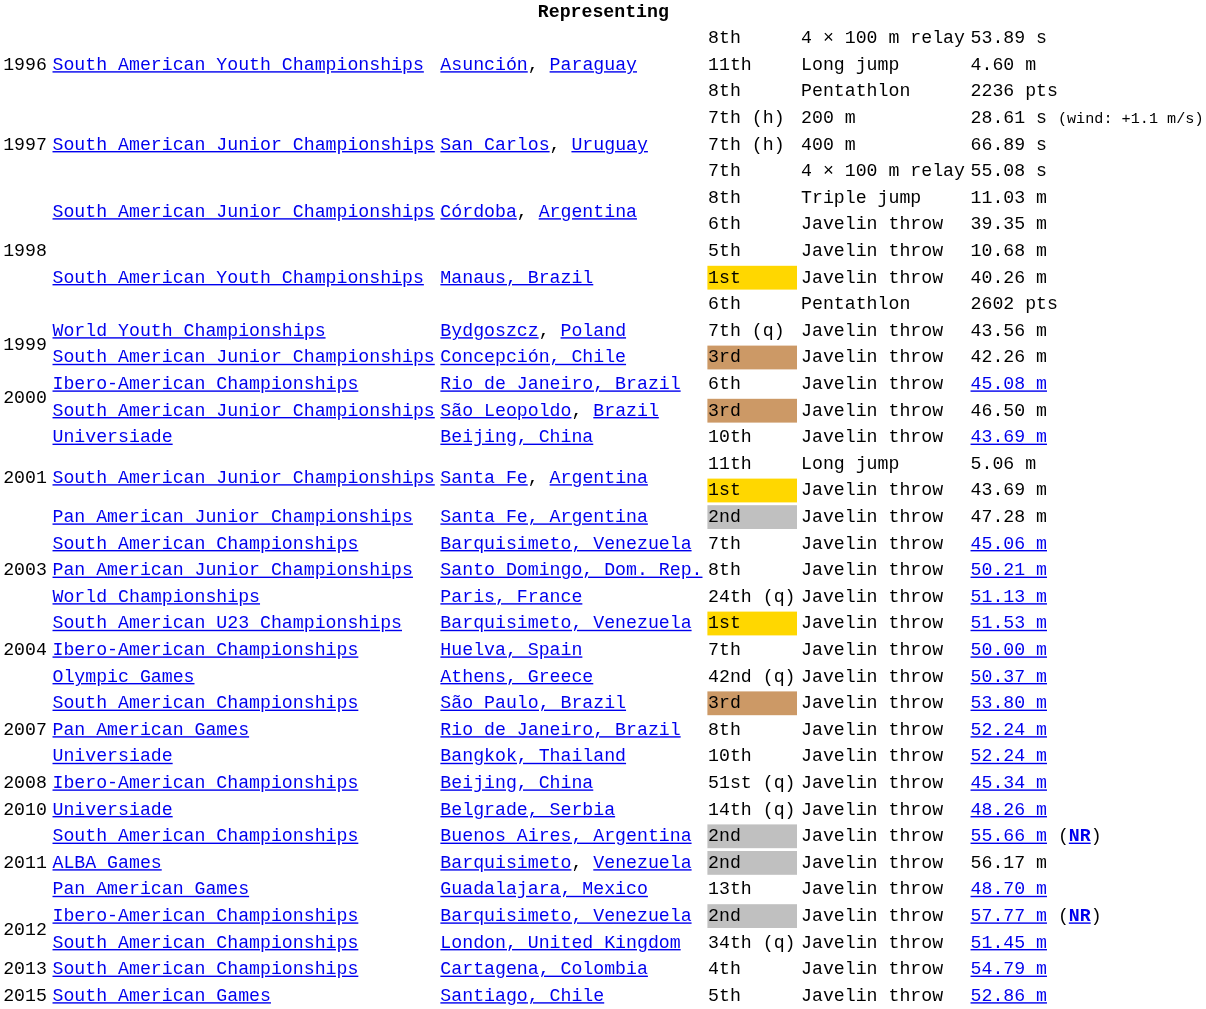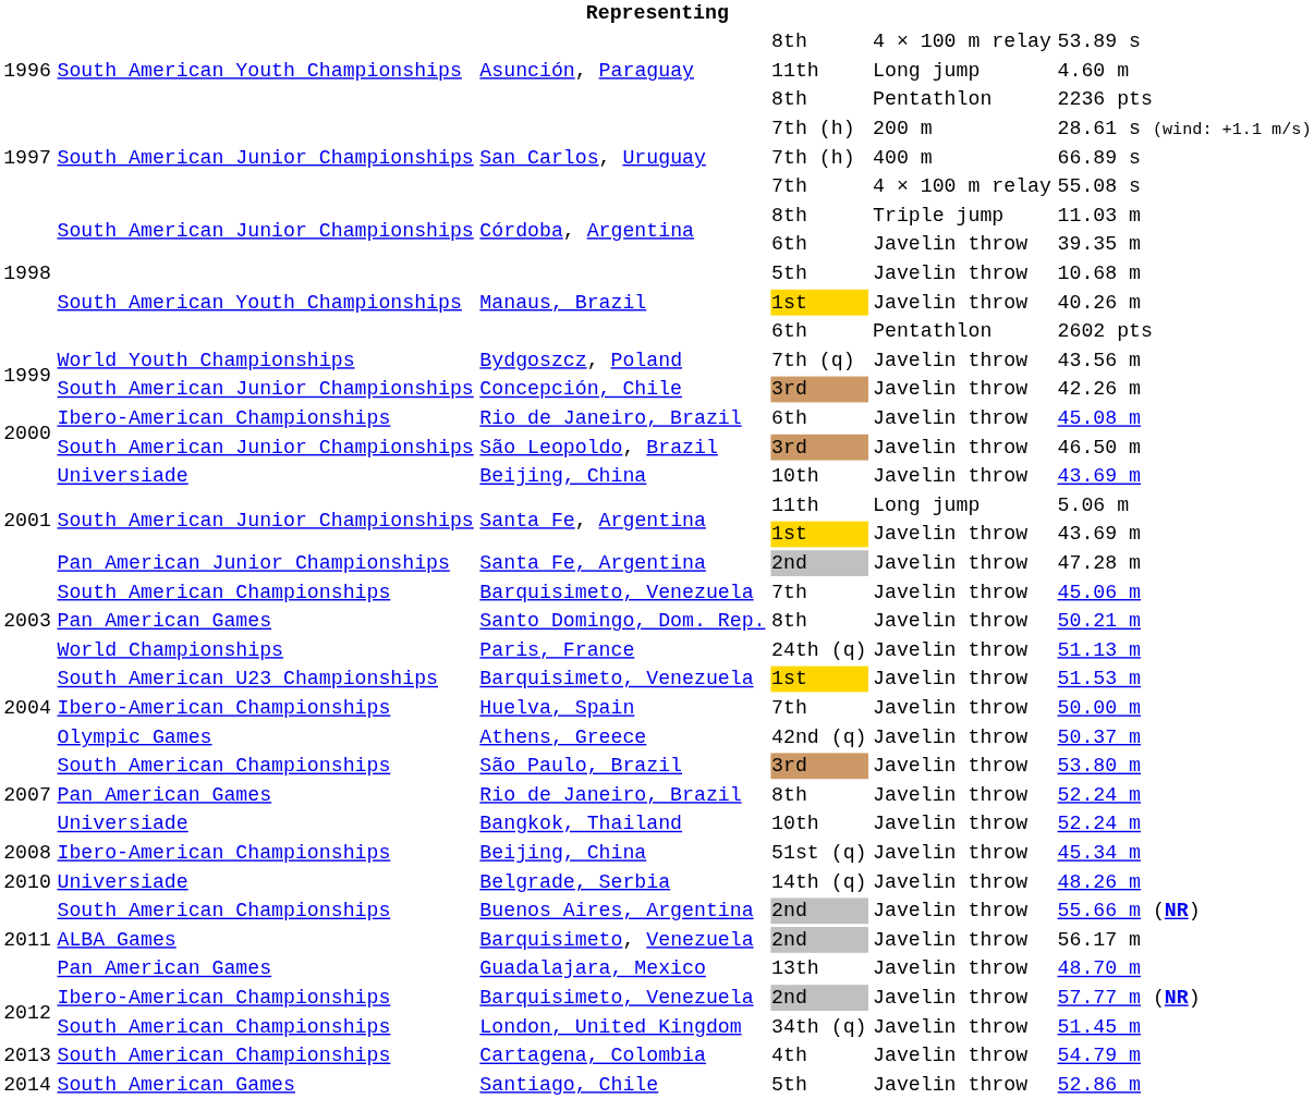 <table>
 <tr>
 <th colspan="6">Representing </th>
 </tr>
 <tr>
 <td rowspan=3>1996</td>
 <td rowspan=3><a href='#'>South American Youth Championships</a></td>
 <td rowspan=3><a href='#'>Asunción</a>, <a href='#'>Paraguay</a></td>
 <td>8th</td>
 <td>4 × 100 m relay</td>
 <td>53.89 s</td>
 </tr>
 <tr>
 <td>11th</td>
 <td>Long jump</td>
 <td>4.60 m</td>
 </tr>
 <tr>
 <td>8th</td>
 <td>Pentathlon</td>
 <td>2236 pts</td>
 </tr>
 <tr>
 <td rowspan=3>1997</td>
 <td rowspan=3><a href='#'>South American Junior Championships</a></td>
 <td rowspan=3><a href='#'>San Carlos</a>, <a href='#'>Uruguay</a></td>
 <td>7th (h)</td>
 <td>200 m</td>
 <td>28.61 s  <small>(wind: +1.1 m/s)</small></td>
 </tr>
 <tr>
 <td>7th (h)</td>
 <td>400 m</td>
 <td>66.89 s</td>
 </tr>
 <tr>
 <td>7th</td>
 <td>4 × 100 m relay</td>
 <td>55.08 s</td>
 </tr>
 <tr>
 <td rowspan=5>1998</td>
 <td rowspan=2><a href='#'>South American Junior Championships</a></td>
 <td rowspan=2><a href='#'>Córdoba</a>, <a href='#'>Argentina</a></td>
 <td>8th</td>
 <td>Triple jump</td>
 <td>11.03 m</td>
 </tr>
 <tr>
 <td>6th</td>
 <td>Javelin throw</td>
 <td>39.35 m</td>
 </tr>
 <tr>
 <td rowspan=3><a href='#'>South American Youth Championships</a></td>
 <td rowspan=3><a href='#'>Manaus, Brazil</a></td>
 <td>5th</td>
 <td>Javelin throw</td>
 <td>10.68 m</td>
 </tr>
 <tr>
 <td bgcolor="gold">1st</td>
 <td>Javelin throw</td>
 <td>40.26 m</td>
 </tr>
 <tr>
 <td>6th</td>
 <td>Pentathlon</td>
 <td>2602 pts</td>
 </tr>
 <tr>
 <td rowspan=2>1999</td>
 <td><a href='#'>World Youth Championships</a></td>
 <td><a href='#'>Bydgoszcz</a>, <a href='#'>Poland</a></td>
 <td>7th (q)</td>
 <td>Javelin throw</td>
 <td>43.56 m</td>
 </tr>
 <tr>
 <td><a href='#'>South American Junior Championships</a></td>
 <td><a href='#'>Concepción, Chile</a></td>
 <td bgcolor="cc9966">3rd</td>
 <td>Javelin throw</td>
 <td>42.26 m</td>
 </tr>
 <tr>
 <td rowspan=2>2000</td>
 <td><a href='#'>Ibero-American Championships</a></td>
 <td><a href='#'>Rio de Janeiro, Brazil</a></td>
 <td>6th</td>
 <td>Javelin throw</td>
 <td><a href='#'>45.08 m</a></td>
 </tr>
 <tr>
 <td><a href='#'>South American Junior Championships</a></td>
 <td><a href='#'>São Leopoldo</a>, <a href='#'>Brazil</a></td>
 <td bgcolor="cc9966">3rd</td>
 <td>Javelin throw</td>
 <td>46.50 m</td>
 </tr>
 <tr>
 <td rowspan=4>2001</td>
 <td><a href='#'>Universiade</a></td>
 <td><a href='#'>Beijing, China</a></td>
 <td>10th</td>
 <td>Javelin throw</td>
 <td><a href='#'>43.69 m</a></td>
 </tr>
 <tr>
 <td rowspan=2><a href='#'>South American Junior Championships</a></td>
 <td rowspan=2><a href='#'>Santa Fe</a>, <a href='#'>Argentina</a></td>
 <td>11th</td>
 <td>Long jump</td>
 <td>5.06 m</td>
 </tr>
 <tr>
 <td bgcolor="gold">1st</td>
 <td>Javelin throw</td>
 <td>43.69 m</td>
 </tr>
 <tr>
 <td><a href='#'>Pan American Junior Championships</a></td>
 <td><a href='#'>Santa Fe, Argentina</a></td>
 <td bgcolor="silver">2nd</td>
 <td>Javelin throw</td>
 <td>47.28 m</td>
 </tr>
 <tr>
 <td rowspan=3>2003</td>
 <td><a href='#'>South American Championships</a></td>
 <td><a href='#'>Barquisimeto, Venezuela</a></td>
 <td>7th</td>
 <td>Javelin throw</td>
 <td><a href='#'>45.06 m</a></td>
 </tr>
 <tr>
-<td><a href='#'>Pan American Junior Championships</a></td>
+<td><a href='#'>Pan American Games</a></td>
 <td><a href='#'>Santo Domingo, Dom. Rep.</a></td>
 <td>8th</td>
 <td>Javelin throw</td>
 <td><a href='#'>50.21 m</a></td>
 </tr>
 <tr>
 <td><a href='#'>World Championships</a></td>
 <td><a href='#'>Paris, France</a></td>
 <td>24th (q)</td>
 <td>Javelin throw</td>
 <td><a href='#'>51.13 m</a></td>
 </tr>
 <tr>
 <td rowspan=3>2004</td>
 <td><a href='#'>South American U23 Championships</a></td>
 <td><a href='#'>Barquisimeto, Venezuela</a></td>
 <td bgcolor="gold">1st</td>
 <td>Javelin throw</td>
 <td><a href='#'>51.53 m</a></td>
 </tr>
 <tr>
 <td><a href='#'>Ibero-American Championships</a></td>
 <td><a href='#'>Huelva, Spain</a></td>
 <td>7th</td>
 <td>Javelin throw</td>
 <td><a href='#'>50.00 m</a></td>
 </tr>
 <tr>
 <td><a href='#'>Olympic Games</a></td>
 <td><a href='#'>Athens, Greece</a></td>
 <td>42nd (q)</td>
 <td>Javelin throw</td>
 <td><a href='#'>50.37 m</a></td>
 </tr>
 <tr>
 <td rowspan=3>2007</td>
 <td><a href='#'>South American Championships</a></td>
 <td><a href='#'>São Paulo, Brazil</a></td>
 <td bgcolor="cc9966">3rd</td>
 <td>Javelin throw</td>
 <td><a href='#'>53.80 m</a></td>
 </tr>
 <tr>
 <td><a href='#'>Pan American Games</a></td>
 <td><a href='#'>Rio de Janeiro, Brazil</a></td>
 <td>8th</td>
 <td>Javelin throw</td>
 <td><a href='#'>52.24 m</a></td>
 </tr>
 <tr>
 <td><a href='#'>Universiade</a></td>
 <td><a href='#'>Bangkok, Thailand</a></td>
 <td>10th</td>
 <td>Javelin throw</td>
 <td><a href='#'>52.24 m</a></td>
 </tr>
 <tr>
 <td>2008</td>
 <td><a href='#'>Ibero-American Championships</a></td>
 <td><a href='#'>Beijing, China</a></td>
 <td>51st (q)</td>
 <td>Javelin throw</td>
 <td><a href='#'>45.34 m</a></td>
 </tr>
 <tr>
 <td>2010</td>
 <td><a href='#'>Universiade</a></td>
 <td><a href='#'>Belgrade, Serbia</a></td>
 <td>14th (q)</td>
 <td>Javelin throw</td>
 <td><a href='#'>48.26 m</a></td>
 </tr>
 <tr>
 <td rowspan=3>2011</td>
 <td><a href='#'>South American Championships</a></td>
 <td><a href='#'>Buenos Aires, Argentina</a></td>
 <td bgcolor="silver">2nd</td>
 <td>Javelin throw</td>
 <td><a href='#'>55.66 m</a> (<strong><a href='#'>NR</a></strong>)</td>
 </tr>
 <tr>
 <td><a href='#'>ALBA Games</a></td>
 <td><a href='#'>Barquisimeto</a>, <a href='#'>Venezuela</a></td>
 <td bgcolor=silver>2nd</td>
 <td>Javelin throw</td>
 <td>56.17 m</td>
 </tr>
 <tr>
 <td><a href='#'>Pan American Games</a></td>
 <td><a href='#'>Guadalajara, Mexico</a></td>
 <td>13th</td>
 <td>Javelin throw</td>
 <td><a href='#'>48.70 m</a></td>
 </tr>
 <tr>
 <td rowspan=2>2012</td>
 <td><a href='#'>Ibero-American Championships</a></td>
 <td><a href='#'>Barquisimeto, Venezuela</a></td>
 <td bgcolor="silver">2nd</td>
 <td>Javelin throw</td>
 <td><a href='#'>57.77 m</a> (<strong><a href='#'>NR</a></strong>)</td>
 </tr>
 <tr>
 <td><a href='#'>South American Championships</a></td>
 <td><a href='#'>London, United Kingdom</a></td>
 <td>34th (q)</td>
 <td>Javelin throw</td>
 <td><a href='#'>51.45 m</a></td>
 </tr>
 <tr>
 <td>2013</td>
 <td><a href='#'>South American Championships</a></td>
 <td><a href='#'>Cartagena, Colombia</a></td>
 <td>4th</td>
 <td>Javelin throw</td>
 <td><a href='#'>54.79 m</a></td>
 </tr>
 <tr>
-<td>2015</td>
+<td>2014</td>
 <td><a href='#'>South American Games</a></td>
 <td><a href='#'>Santiago, Chile</a></td>
 <td>5th</td>
 <td>Javelin throw</td>
 <td><a href='#'>52.86 m</a></td>
 </tr>
 </table>
